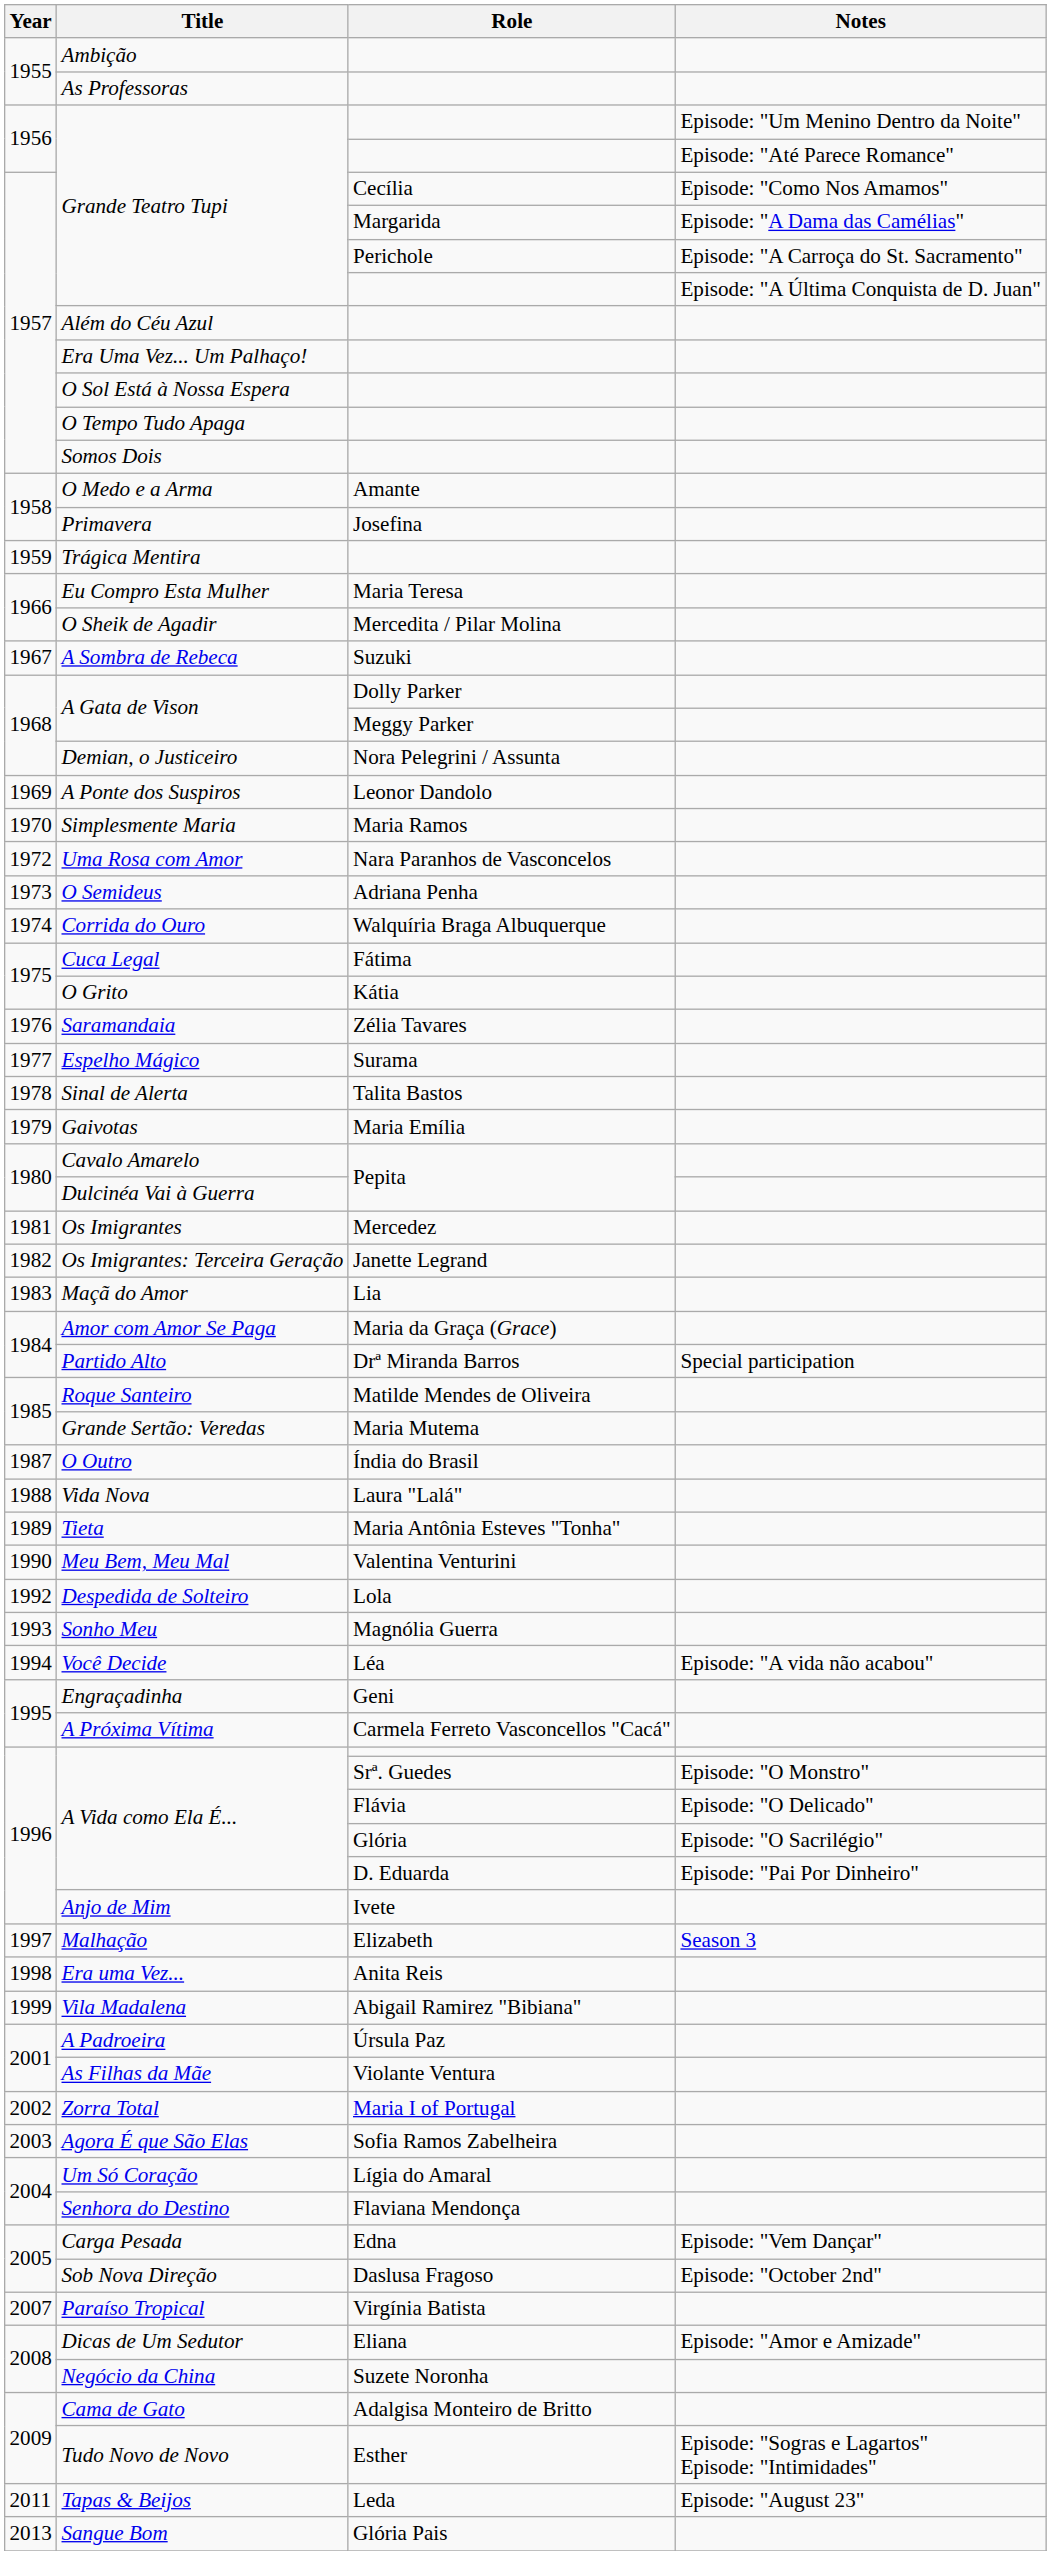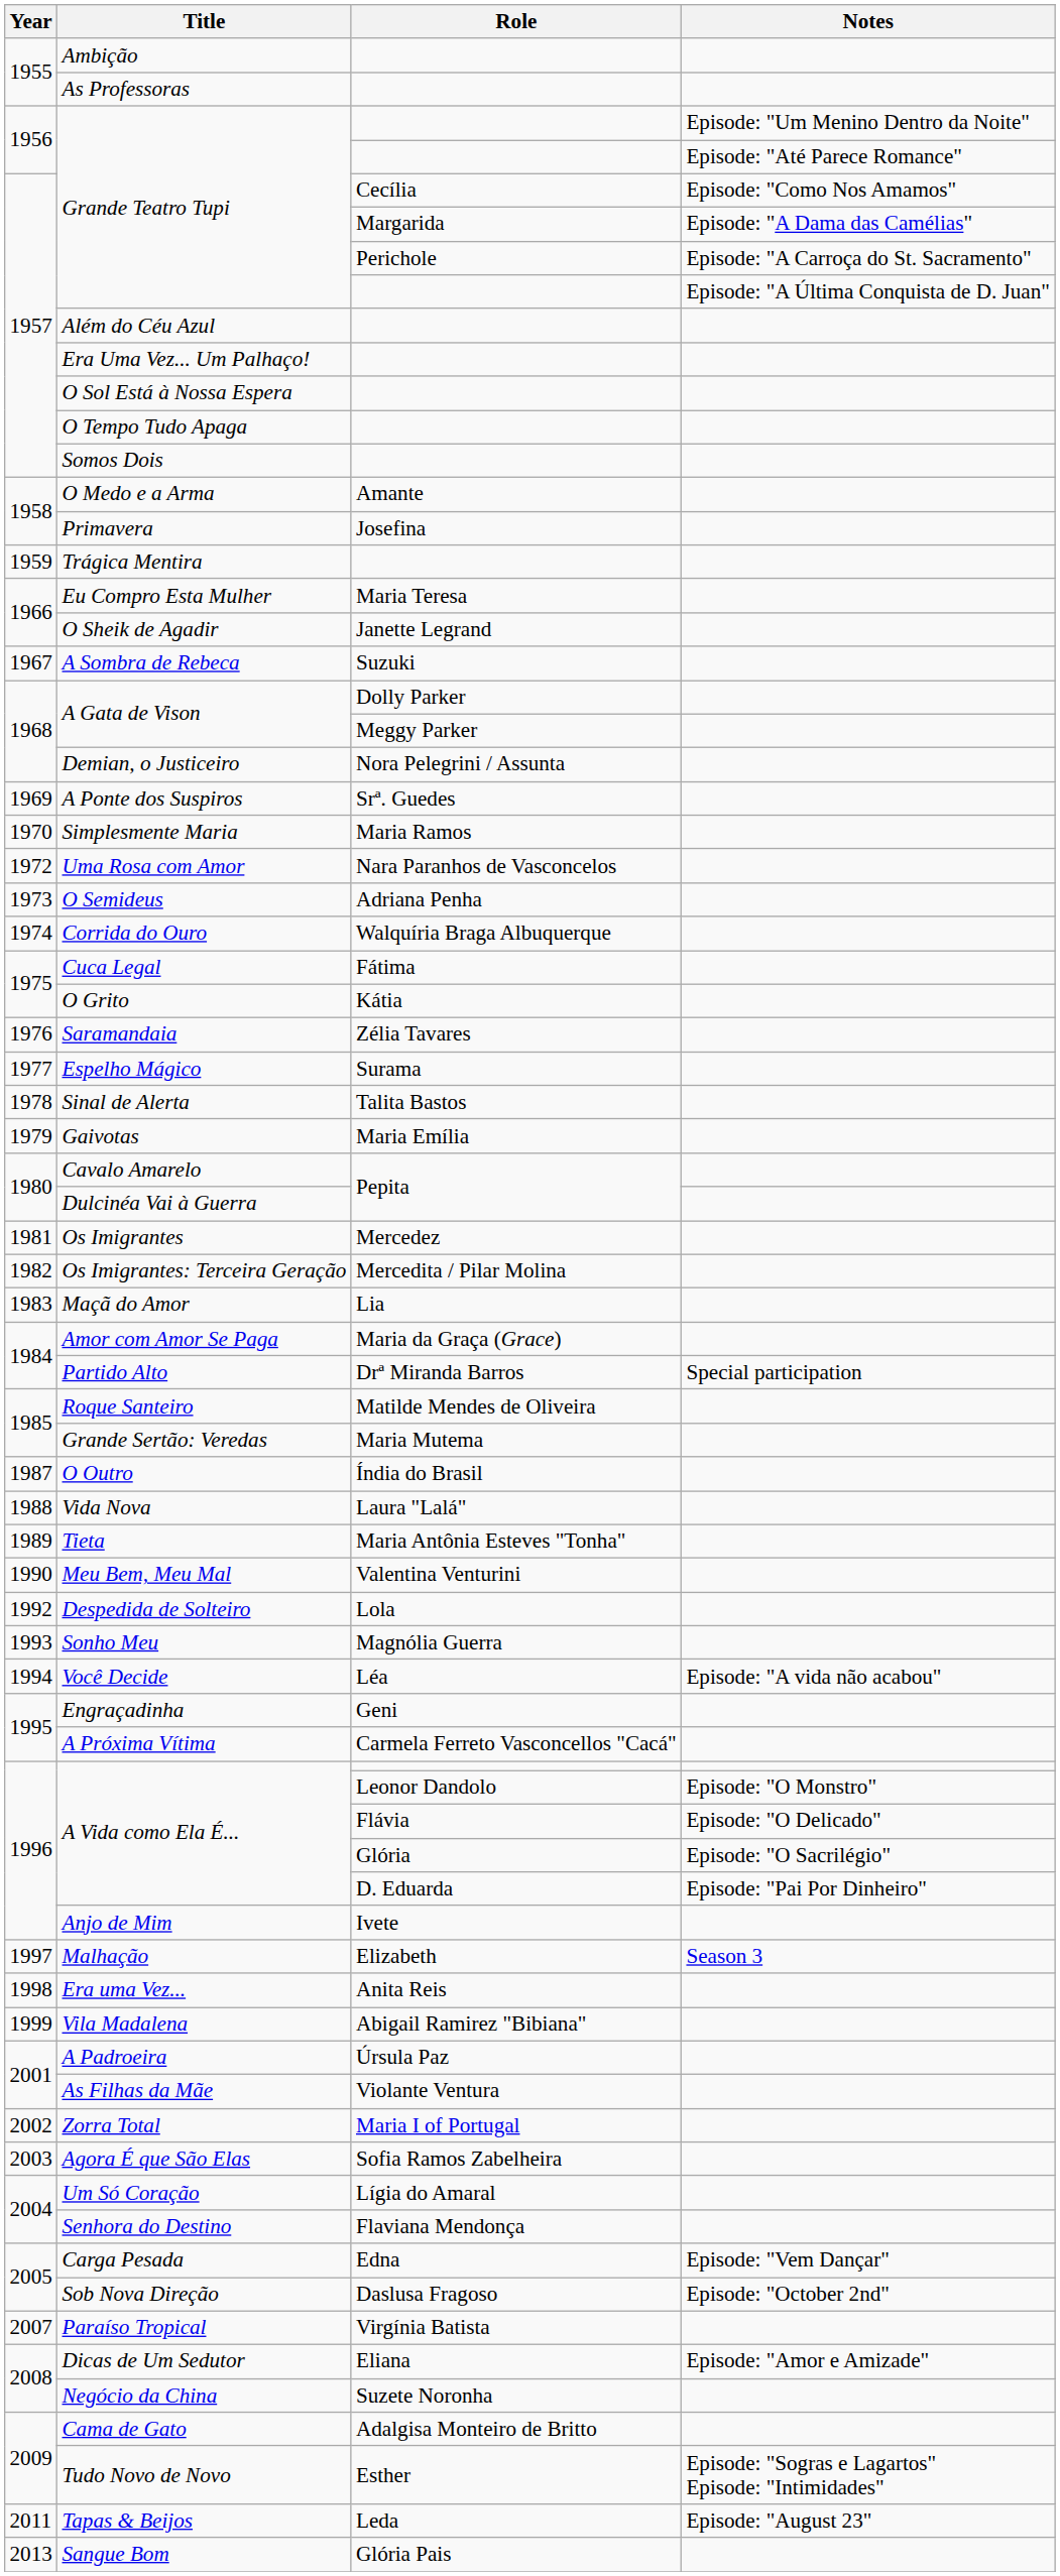 <table class="wikitable">
 <tr>
 <th>Year</th>
 <th>Title</th>
 <th>Role</th>
 <th>Notes</th>
 </tr>
 <tr>
 <td rowspan="2">1955</td>
 <td><em>Ambição</em></td>
 <td></td>
 <td></td>
 </tr>
 <tr>
 <td><em>As Professoras</em></td>
 <td></td>
 <td></td>
 </tr>
 <tr>
 <td rowspan="2">1956</td>
 <td rowspan="6"><em>Grande Teatro Tupi</em></td>
 <td></td>
 <td>Episode: "Um Menino Dentro da Noite"</td>
 </tr>
 <tr>
 <td></td>
 <td>Episode: "Até Parece Romance"</td>
 </tr>
 <tr>
 <td rowspan="9">1957</td>
 <td>Cecília</td>
 <td>Episode: "Como Nos Amamos"</td>
 </tr>
 <tr>
 <td>Margarida</td>
 <td>Episode: "<a href='#'>A Dama das Camélias</a>"</td>
 </tr>
 <tr>
 <td>Perichole</td>
 <td>Episode: "A Carroça do St. Sacramento"</td>
 </tr>
 <tr>
 <td></td>
 <td>Episode: "A Última Conquista de D. Juan"</td>
 </tr>
 <tr>
 <td><em>Além do Céu Azul</em></td>
 <td></td>
 <td></td>
 </tr>
 <tr>
 <td><em>Era Uma Vez... Um Palhaço!</em></td>
 <td></td>
 <td></td>
 </tr>
 <tr>
 <td><em>O Sol Está à Nossa Espera</em></td>
 <td></td>
 <td></td>
 </tr>
 <tr>
 <td><em>O Tempo Tudo Apaga</em></td>
 <td></td>
 <td></td>
 </tr>
 <tr>
 <td><em>Somos Dois</em></td>
 <td></td>
 <td></td>
 </tr>
 <tr>
 <td rowspan="2">1958</td>
 <td><em>O Medo e a Arma</em></td>
 <td>Amante</td>
 <td></td>
 </tr>
 <tr>
 <td><em>Primavera</em></td>
 <td>Josefina</td>
 <td></td>
 </tr>
 <tr>
 <td>1959</td>
 <td><em>Trágica Mentira</em></td>
 <td></td>
 <td></td>
 </tr>
 <tr>
 <td rowspan="2">1966</td>
 <td><em>Eu Compro Esta Mulher</em></td>
 <td>Maria Teresa</td>
 <td></td>
 </tr>
 <tr>
 <td><em>O Sheik de Agadir</em></td>
-<td>Mercedita / Pilar Molina</td>
+<td>Janette Legrand</td>
 <td></td>
 </tr>
 <tr>
 <td>1967</td>
 <td><em><a href='#'>A Sombra de Rebeca</a></em></td>
 <td>Suzuki</td>
 <td></td>
 </tr>
 <tr>
 <td rowspan="3">1968</td>
 <td rowspan="2"><em>A Gata de Vison</em></td>
 <td>Dolly Parker</td>
 <td></td>
 </tr>
 <tr>
 <td>Meggy Parker</td>
 <td></td>
 </tr>
 <tr>
 <td><em>Demian, o Justiceiro</em></td>
 <td>Nora Pelegrini / Assunta</td>
 <td></td>
 </tr>
 <tr>
 <td>1969</td>
 <td><em>A Ponte dos Suspiros</em></td>
-<td>Leonor Dandolo</td>
+<td>Srª. Guedes</td>
 <td></td>
 </tr>
 <tr>
 <td>1970</td>
 <td><em>Simplesmente Maria</em></td>
 <td>Maria Ramos</td>
 <td></td>
 </tr>
 <tr>
 <td>1972</td>
 <td><em><a href='#'>Uma Rosa com Amor</a></em></td>
 <td>Nara Paranhos de Vasconcelos</td>
 <td></td>
 </tr>
 <tr>
 <td>1973</td>
 <td><em><a href='#'>O Semideus</a></em></td>
 <td>Adriana Penha</td>
 <td></td>
 </tr>
 <tr>
 <td>1974</td>
 <td><em><a href='#'>Corrida do Ouro</a></em></td>
 <td>Walquíria Braga Albuquerque</td>
 <td></td>
 </tr>
 <tr>
 <td rowspan="2">1975</td>
 <td><em><a href='#'>Cuca Legal</a></em></td>
 <td>Fátima</td>
 <td></td>
 </tr>
 <tr>
 <td><em>O Grito</em></td>
 <td>Kátia</td>
 <td></td>
 </tr>
 <tr>
 <td>1976</td>
 <td><em><a href='#'>Saramandaia</a></em></td>
 <td>Zélia Tavares</td>
 <td></td>
 </tr>
 <tr>
 <td>1977</td>
 <td><em><a href='#'>Espelho Mágico</a></em></td>
 <td>Surama</td>
 <td></td>
 </tr>
 <tr>
 <td>1978</td>
 <td><em>Sinal de Alerta</em></td>
 <td>Talita Bastos</td>
 <td></td>
 </tr>
 <tr>
 <td>1979</td>
 <td><em>Gaivotas</em></td>
 <td>Maria Emília</td>
 <td></td>
 </tr>
 <tr>
 <td rowspan="2">1980</td>
 <td><em>Cavalo Amarelo</em></td>
 <td rowspan="2">Pepita</td>
 <td></td>
 </tr>
 <tr>
 <td><em>Dulcinéa Vai à Guerra</em></td>
 <td></td>
 </tr>
 <tr>
 <td>1981</td>
 <td><em>Os Imigrantes</em></td>
 <td>Mercedez</td>
 <td></td>
 </tr>
 <tr>
 <td>1982</td>
 <td><em>Os Imigrantes: Terceira Geração</em></td>
-<td>Janette Legrand</td>
+<td>Mercedita / Pilar Molina</td>
 <td></td>
 </tr>
 <tr>
 <td>1983</td>
 <td><em>Maçã do Amor</em></td>
 <td>Lia</td>
 <td></td>
 </tr>
 <tr>
 <td rowspan="2">1984</td>
 <td><em><a href='#'>Amor com Amor Se Paga</a></em></td>
 <td>Maria da Graça (<em>Grace</em>)</td>
 <td></td>
 </tr>
 <tr>
 <td><em><a href='#'>Partido Alto</a></em></td>
 <td>Drª Miranda Barros</td>
 <td>Special participation</td>
 </tr>
 <tr>
 <td rowspan="2">1985</td>
 <td><em><a href='#'>Roque Santeiro</a></em></td>
 <td>Matilde Mendes de Oliveira</td>
 <td></td>
 </tr>
 <tr>
 <td><em>Grande Sertão: Veredas</em></td>
 <td>Maria Mutema</td>
 <td></td>
 </tr>
 <tr>
 <td>1987</td>
 <td><em><a href='#'>O Outro</a></em></td>
 <td>Índia do Brasil</td>
 <td></td>
 </tr>
 <tr>
 <td>1988</td>
 <td><em>Vida Nova</em></td>
 <td>Laura "Lalá"</td>
 <td></td>
 </tr>
 <tr>
 <td>1989</td>
 <td><em><a href='#'>Tieta</a></em></td>
 <td>Maria Antônia Esteves "Tonha"</td>
 <td></td>
 </tr>
 <tr>
 <td>1990</td>
 <td><em><a href='#'>Meu Bem, Meu Mal</a></em></td>
 <td>Valentina Venturini</td>
 <td></td>
 </tr>
 <tr>
 <td>1992</td>
 <td><em><a href='#'>Despedida de Solteiro</a></em></td>
 <td>Lola</td>
 <td></td>
 </tr>
 <tr>
 <td>1993</td>
 <td><em><a href='#'>Sonho Meu</a></em></td>
 <td>Magnólia Guerra</td>
 <td></td>
 </tr>
 <tr>
 <td>1994</td>
 <td><em><a href='#'>Você Decide</a></em></td>
 <td>Léa</td>
 <td>Episode: "A vida não acabou"</td>
 </tr>
 <tr>
 <td rowspan="2">1995</td>
 <td><em>Engraçadinha</em></td>
 <td>Geni</td>
 <td></td>
 </tr>
 <tr>
 <td><em><a href='#'>A Próxima Vítima</a></em></td>
 <td>Carmela Ferreto Vasconcellos "Cacá"</td>
 <td></td>
 </tr>
 <tr>
 <td rowspan="6">1996</td>
 <td rowspan="5"><em>A Vida como Ela É...</em></td>
 <td></td>
 <td></td>
 </tr>
 <tr>
-<td>Srª. Guedes</td>
+<td>Leonor Dandolo</td>
 <td>Episode: "O Monstro"</td>
 </tr>
 <tr>
 <td>Flávia</td>
 <td>Episode: "O Delicado"</td>
 </tr>
 <tr>
 <td>Glória</td>
 <td>Episode: "O Sacrilégio"</td>
 </tr>
 <tr>
 <td>D. Eduarda</td>
 <td>Episode: "Pai Por Dinheiro"</td>
 </tr>
 <tr>
 <td><em><a href='#'>Anjo de Mim</a></em></td>
 <td>Ivete</td>
 <td></td>
 </tr>
 <tr>
 <td>1997</td>
 <td><em><a href='#'>Malhação</a></em></td>
 <td>Elizabeth</td>
 <td><a href='#'>Season 3</a></td>
 </tr>
 <tr>
 <td>1998</td>
 <td><em><a href='#'>Era uma Vez...</a></em></td>
 <td>Anita Reis</td>
 <td></td>
 </tr>
 <tr>
 <td>1999</td>
 <td><em><a href='#'>Vila Madalena</a></em></td>
 <td>Abigail Ramirez "Bibiana"</td>
 <td></td>
 </tr>
 <tr>
 <td rowspan="2">2001</td>
 <td><em><a href='#'>A Padroeira</a></em></td>
 <td>Úrsula Paz</td>
 <td></td>
 </tr>
 <tr>
 <td><em><a href='#'>As Filhas da Mãe</a></em></td>
 <td>Violante Ventura</td>
 <td></td>
 </tr>
 <tr>
 <td>2002</td>
 <td><em><a href='#'>Zorra Total</a></em></td>
 <td><a href='#'>Maria I of Portugal</a></td>
 <td></td>
 </tr>
 <tr>
 <td>2003</td>
 <td><em><a href='#'>Agora É que São Elas</a></em></td>
 <td>Sofia Ramos Zabelheira</td>
 <td></td>
 </tr>
 <tr>
 <td rowspan="2">2004</td>
 <td><em><a href='#'>Um Só Coração</a></em></td>
 <td>Lígia do Amaral</td>
 <td></td>
 </tr>
 <tr>
 <td><em><a href='#'>Senhora do Destino</a></em></td>
 <td>Flaviana Mendonça</td>
 <td></td>
 </tr>
 <tr>
 <td rowspan="2">2005</td>
 <td><em>Carga Pesada</em></td>
 <td>Edna</td>
 <td>Episode: "Vem Dançar"</td>
 </tr>
 <tr>
 <td><em>Sob Nova Direção</em></td>
 <td>Daslusa Fragoso</td>
 <td>Episode: "October 2nd"</td>
 </tr>
 <tr>
 <td>2007</td>
 <td><em><a href='#'>Paraíso Tropical</a></em></td>
 <td>Virgínia Batista</td>
 <td></td>
 </tr>
 <tr>
 <td rowspan="2">2008</td>
 <td><em>Dicas de Um Sedutor</em></td>
 <td>Eliana</td>
 <td>Episode: "Amor e Amizade"</td>
 </tr>
 <tr>
 <td><em><a href='#'>Negócio da China</a></em></td>
 <td>Suzete Noronha</td>
 <td></td>
 </tr>
 <tr>
 <td rowspan="2">2009</td>
 <td><em><a href='#'>Cama de Gato</a></em></td>
 <td>Adalgisa Monteiro de Britto</td>
 <td></td>
 </tr>
 <tr>
 <td><em>Tudo Novo de Novo</em></td>
 <td>Esther</td>
 <td>Episode: "Sogras e Lagartos"<br>Episode: "Intimidades"</td>
 </tr>
 <tr>
 <td>2011</td>
 <td><em><a href='#'>Tapas & Beijos</a></em></td>
 <td>Leda</td>
 <td>Episode: "August 23"</td>
 </tr>
 <tr>
 <td>2013</td>
 <td><em><a href='#'>Sangue Bom</a></em></td>
 <td>Glória Pais</td>
 <td></td>
 </tr>
 </table>
